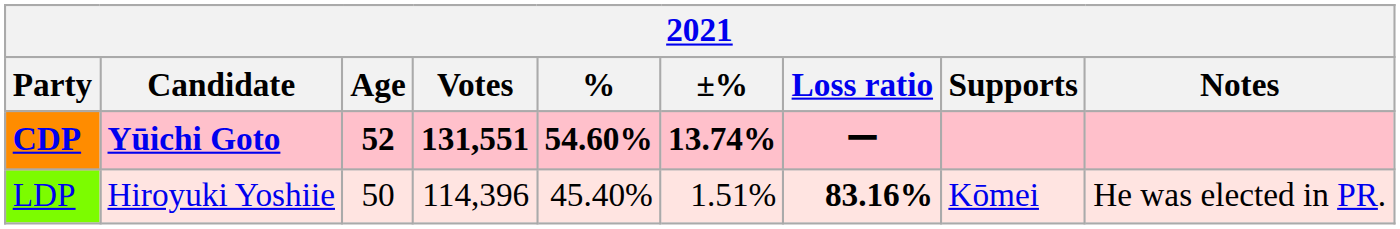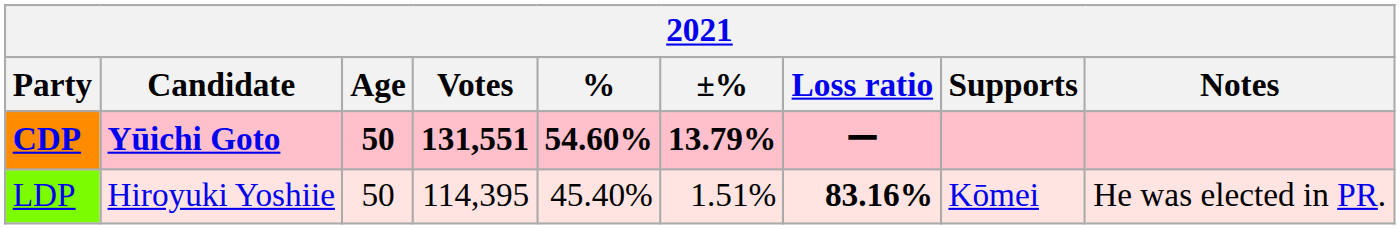 <table class="wikitable">
 <tr>
 <th colspan="9"><a href='#'>2021</a></th>
 </tr>
 <tr>
 <th>Party</th>
 <th>Candidate</th>
 <th>Age</th>
 <th>Votes</th>
 <th>%</th>
 <th>±%</th>
 <th><a href='#'>Loss ratio</a></th>
 <th>Supports</th>
 <th>Notes</th>
 </tr>
 <tr>
 <td style="background:darkorange;"><strong><a href='#'>CDP</a></strong></td>
 <td style="background:pink;"><strong><a href='#'>Yūichi Goto</a></strong></td>
-<td style="background:pink;text-align:center"><strong>52</strong></td>
+<td style="background:pink;text-align:center"><strong>50</strong></td>
 <td style="background:pink;text-align: right"><strong>131,551</strong></td>
 <td style="background:pink;text-align: right"><strong>54.60%</strong></td>
-<td style="background:pink;text-align: right"><strong>13.74%</strong></td>
+<td style="background:pink;text-align: right"><strong>13.79%</strong></td>
 <td style="background:pink;text-align: center"><strong>ー</strong></td>
 <td style="background:pink;"></td>
 <td style="background:pink;"></td>
 </tr>
 <tr>
 <td style="background:lawngreen;"><a href='#'>LDP</a></td>
 <td style="background:mistyrose;"><a href='#'>Hiroyuki Yoshiie</a></td>
 <td style="background:mistyrose;text-align:center">50</td>
-<td style="background:mistyrose;text-align:right">114,396</td>
+<td style="background:mistyrose;text-align:right">114,395</td>
 <td style="background:mistyrose;text-align:right">45.40%</td>
 <td style="background:mistyrose;text-align:right">1.51%</td>
 <td style="background:mistyrose;text-align:right"><strong>83.16%</strong></td>
 <td style="background:mistyrose;"><a href='#'>Kōmei</a></td>
 <td style="background:mistyrose;">He was elected in <a href='#'>PR</a>.</td>
 </tr>
 </table>
